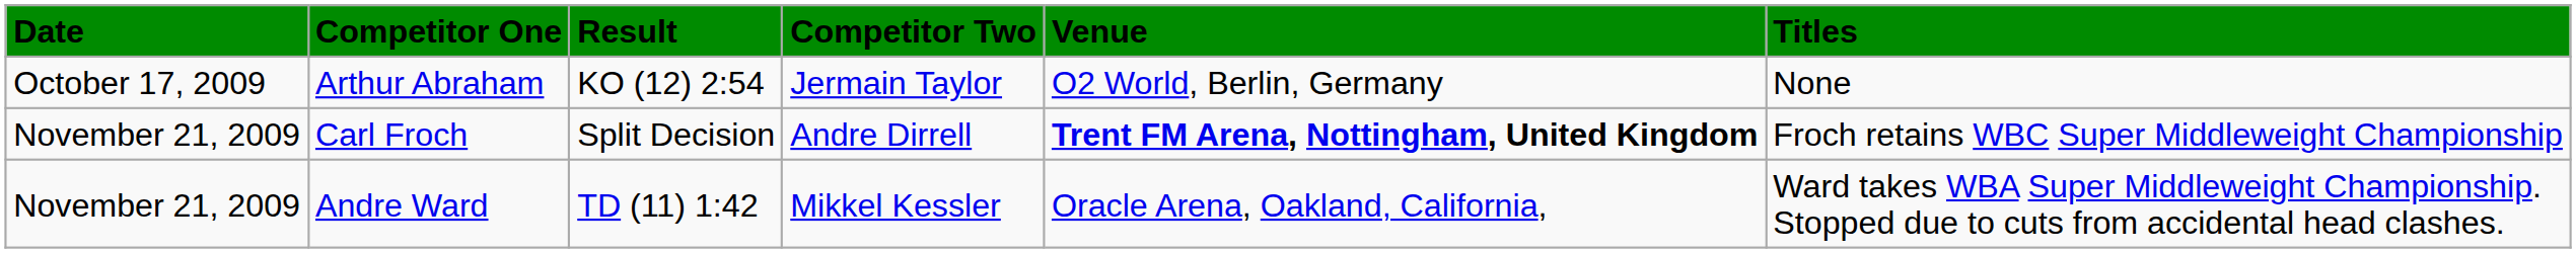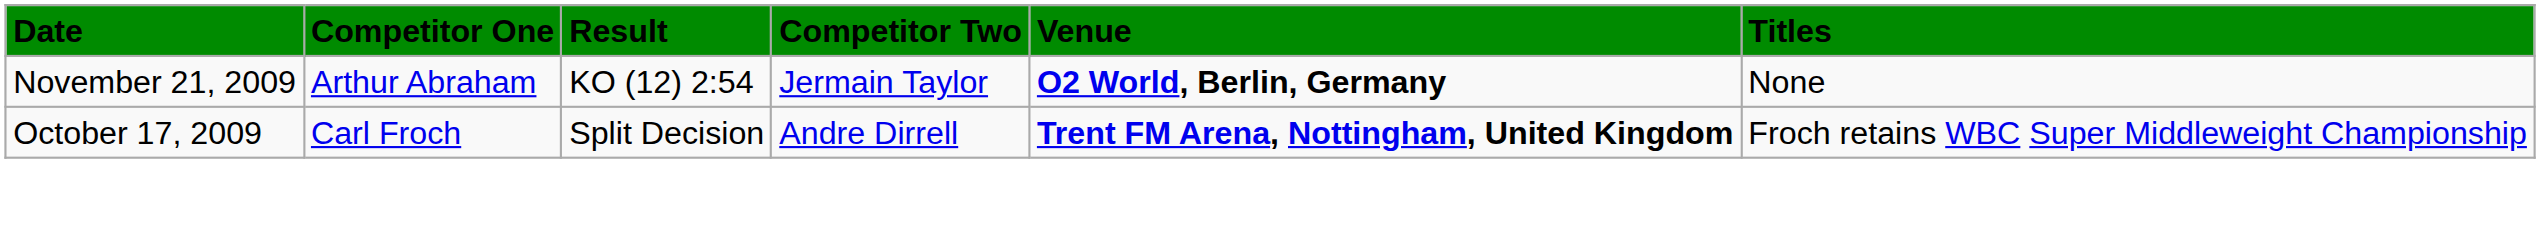 <table class="wikitable" style="margin:0.5em auto; font-size:95%">
 <tr style="background:#008b00;">
 <td><strong>Date</strong></td>
 <td><strong>Competitor One</strong></td>
 <td><strong>Result</strong></td>
 <td><strong>Competitor Two</strong></td>
 <td><strong>Venue</strong></td>
 <td><strong>Titles</strong></td>
 </tr>
 <tr>
-<td>October 17, 2009</td>
+<td>November 21, 2009</td>
 <td><a href='#'>Arthur Abraham</a></td>
 <td>KO (12) 2:54</td>
 <td><a href='#'>Jermain Taylor</a></td>
-<td><a href='#'>O2 World</a>, Berlin,  Germany</td>
+<td><strong><a href='#'>O2 World</a>, Berlin,  Germany</strong></td>
 <td>None</td>
 </tr>
 <tr>
-<td>November 21, 2009</td>
+<td>October 17, 2009</td>
 <td><a href='#'>Carl Froch</a></td>
 <td>Split Decision</td>
 <td><a href='#'>Andre Dirrell</a></td>
 <td><strong><a href='#'>Trent FM Arena</a>, <a href='#'>Nottingham</a>,  United Kingdom</strong></td>
 <td>Froch retains <a href='#'>WBC</a> <a href='#'>Super Middleweight Championship</a></td>
 </tr>
-<tr>
-<td>November 21, 2009</td>
-<td><a href='#'>Andre Ward</a></td>
-<td><a href='#'>TD</a> (11) 1:42</td>
-<td><a href='#'>Mikkel Kessler</a></td>
-<td><a href='#'>Oracle Arena</a>, <a href='#'>Oakland, California</a>, </td>
-<td>Ward takes <a href='#'>WBA</a> <a href='#'>Super Middleweight Championship</a>.<br>Stopped due to cuts from accidental head clashes.</td>
-</tr>
 </table>
